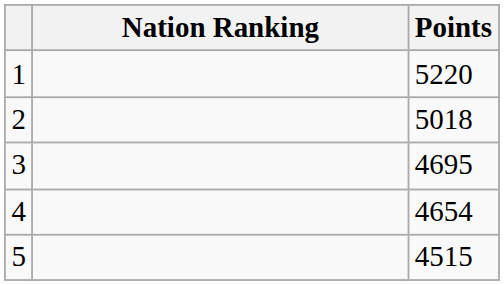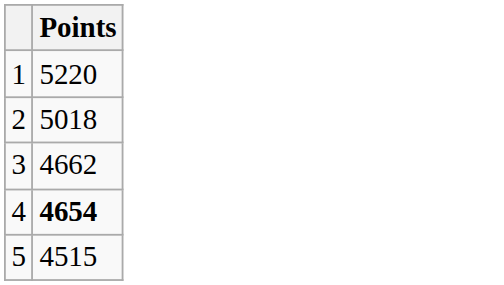 <table class="wikitable col3right">
 <tr>
 <th></th>
-<th style="width:200px; white-space:nowrap;">Nation Ranking</th>
 <th style="width:20px;">Points</th>
 </tr>
 <tr>
 <td>1</td>
-<td></td>
 <td>5220</td>
 </tr>
 <tr>
 <td>2</td>
-<td></td>
 <td>5018</td>
 </tr>
 <tr>
 <td>3</td>
-<td></td>
-<td>4695</td>
+<td>4662</td>
 </tr>
 <tr>
 <td>4</td>
-<td></td>
-<td>4654</td>
+<td><strong>4654</strong></td>
 </tr>
 <tr>
 <td>5</td>
-<td></td>
 <td>4515</td>
 </tr>
 </table>
